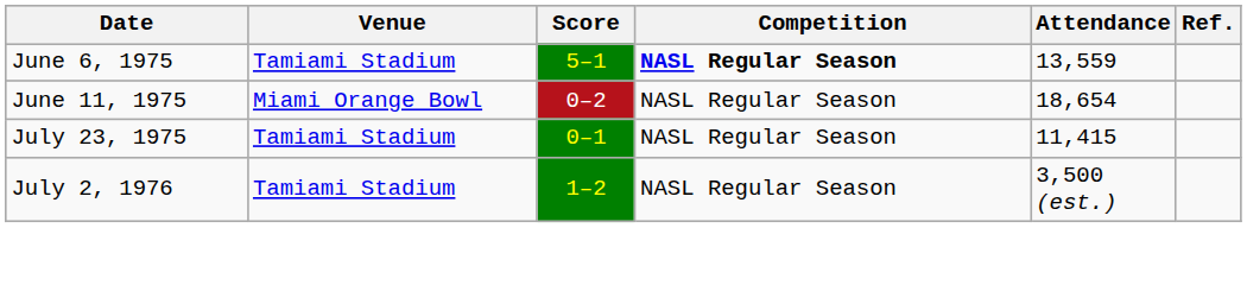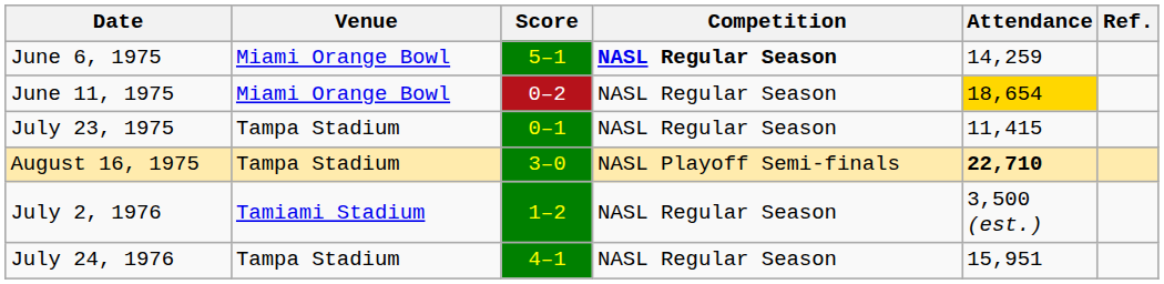 <table class="wikitable" style="font-size:90%">
 <tr>
 <th width=120>Date</th>
 <th width=145>Venue</th>
 <th width=45>Score</th>
 <th width=200>Competition</th>
 <th width=35>Attendance</th>
 <th width=15>Ref.</th>
 </tr>
 <tr>
 <td>June 6, 1975</td>
-<td><a href='#'>Tamiami Stadium</a></td>
+<td><a href='#'>Miami Orange Bowl</a></td>
 <td style="text-align:center; background:green;color:yellow;">5–1</td>
 <td><strong><a href='#'>NASL</a> Regular Season</strong></td>
-<td>13,559</td>
+<td>14,259</td>
 <td></td>
 </tr>
 <tr>
 <td>June 11, 1975</td>
 <td><a href='#'>Miami Orange Bowl</a></td>
 <td style="text-align:center; background:#b6121b;color:white;">0–2</td>
 <td>NASL Regular Season</td>
-<td>18,654</td>
+<td style="background: gold;">18,654</td>
 <td></td>
 </tr>
 <tr>
 <td>July 23, 1975</td>
-<td><a href='#'>Tamiami Stadium</a></td>
+<td>Tampa Stadium</td>
 <td style="text-align:center; background:green;color:yellow;">0–1</td>
 <td>NASL Regular Season</td>
 <td>11,415</td>
 <td></td>
+</tr>
+<tr>
+<td style="background:#ffebad;">August 16, 1975</td>
+<td style="background:#ffebad;">Tampa Stadium</td>
+<td style="text-align:center; background:green;color:yellow;">3–0</td>
+<td style="background:#ffebad;">NASL Playoff Semi-finals</td>
+<td style="background:#ffebad;"><strong>22,710</strong></td>
+<td style="background:#ffebad;"></td>
 </tr>
 <tr>
 <td>July 2, 1976</td>
 <td><a href='#'>Tamiami Stadium</a></td>
 <td style="text-align:center; background:green;color:yellow;">1–2</td>
 <td>NASL Regular Season</td>
 <td>3,500 <em>(est.)</em></td>
 <td></td>
 </tr>
+<tr>
+<td>July 24, 1976</td>
+<td>Tampa Stadium</td>
+<td style="text-align:center; background:green;color:yellow;">4–1</td>
+<td>NASL Regular Season</td>
+<td>15,951</td>
+<td></td>
+</tr>
 </table>
